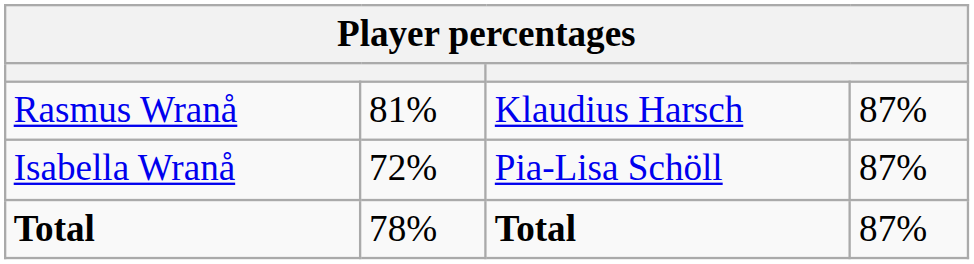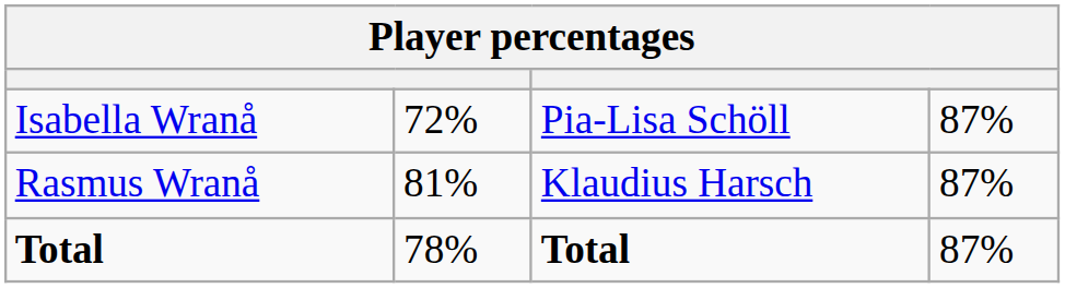 <table class="wikitable">
 <tr>
 <th colspan=4 width=400>Player percentages</th>
 </tr>
 <tr>
 <th colspan=2 width=200 style="white-space:nowrap;"></th>
 <th colspan=2 width=200 style="white-space:nowrap;"></th>
 </tr>
 <tr>
+<td><a href='#'>Isabella Wranå</a></td>
+<td>72%</td>
+<td><a href='#'>Pia-Lisa Schöll</a></td>
+<td>87%</td>
+</tr>
+<tr>
 <td><a href='#'>Rasmus Wranå</a></td>
 <td>81%</td>
 <td><a href='#'>Klaudius Harsch</a></td>
-<td>87%</td>
-</tr>
-<tr>
-<td><a href='#'>Isabella Wranå</a></td>
-<td>72%</td>
-<td><a href='#'>Pia-Lisa Schöll</a></td>
 <td>87%</td>
 </tr>
 <tr>
 <td><strong>Total</strong></td>
 <td>78%</td>
 <td><strong>Total</strong></td>
 <td>87%</td>
 </tr>
 </table>
